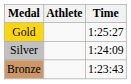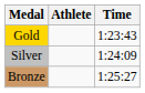 <table class="wikitable">
 <tr>
 <th>Medal</th>
 <th>Athlete</th>
 <th>Time</th>
 </tr>
 <tr>
 <td style="text-align:center;background-color:gold;">Gold</td>
 <td></td>
-<td>1:25:27</td>
+<td>1:23:43</td>
 </tr>
 <tr>
 <td style="text-align:center;background-color:silver;">Silver</td>
 <td></td>
 <td>1:24:09</td>
 </tr>
 <tr>
 <td style="text-align:center;background-color:#CC9966;">Bronze</td>
 <td></td>
-<td>1:23:43</td>
+<td>1:25:27</td>
 </tr>
 </table>
